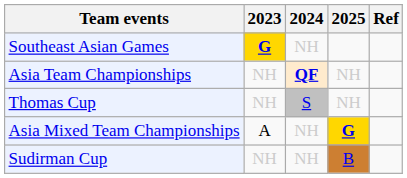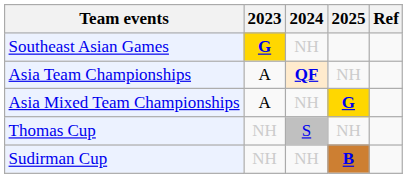 <table style='font-size: 90%; text-align:center;' class='wikitable'>
 <tr>
 <th>Team events</th>
 <th>2023</th>
 <th>2024</th>
 <th>2025</th>
 <th>Ref</th>
 </tr>
 <tr>
 <td bgcolor="#ECF2FF"; align="left"><a href='#'>Southeast Asian Games</a></td>
 <td bgcolor=gold><a href='#'><strong>G</strong></a></td>
 <td style=color:#ccc>NH</td>
 <td></td>
 <td></td>
 </tr>
 <tr>
 <td bgcolor="#ECF2FF"; align="left"><a href='#'>Asia Team Championships</a></td>
-<td style=color:#ccc>NH</td>
+<td>A</td>
 <td bgcolor=FFEBCD><strong><a href='#'>QF</a></strong></td>
-<td style=color:#ccc>NH</td>
-<td></td>
-</tr>
-<tr>
-<td bgcolor="#ECF2FF"; align="left"><a href='#'>Thomas Cup</a></td>
-<td style=color:#ccc>NH</td>
-<td bgcolor=silver><a href='#'>S</a></td>
 <td style=color:#ccc>NH</td>
 <td></td>
 </tr>
 <tr>
 <td bgcolor="#ECF2FF"; align="left"><a href='#'>Asia Mixed Team Championships</a></td>
 <td>A</td>
 <td style=color:#ccc>NH</td>
 <td bgcolor=gold><a href='#'><strong>G</strong></a></td>
 <td></td>
 </tr>
 <tr>
+<td bgcolor="#ECF2FF"; align="left"><a href='#'>Thomas Cup</a></td>
+<td style=color:#ccc>NH</td>
+<td bgcolor=silver><a href='#'>S</a></td>
+<td style=color:#ccc>NH</td>
+<td></td>
+</tr>
+<tr>
 <td bgcolor="#ECF2FF"; align="left"><a href='#'>Sudirman Cup</a></td>
 <td style=color:#ccc>NH</td>
 <td style=color:#ccc>NH</td>
-<td bgcolor=CD7F32><a href='#'>B</a></td>
+<td bgcolor=CD7F32><strong><a href='#'>B</a></strong></td>
 <td></td>
 </tr>
 </table>
